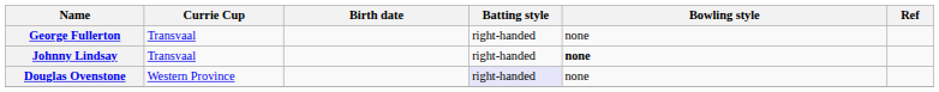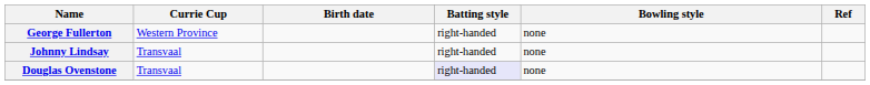 <table class="wikitable plainrowheaders" style="font-size:95%; width:90%;">
 <tr>
 <th scope="col" width="15%">Name</th>
 <th scope="col" width="15%">Currie Cup</th>
 <th scope="col" width="20%">Birth date</th>
 <th scope="col" width="10%">Batting style</th>
 <th scope="col" width="35%">Bowling style</th>
 <th scope="col" width="5%">Ref</th>
 </tr>
 <tr>
 <th scope="row"><a href='#'>George Fullerton</a></th>
-<td><a href='#'>Transvaal</a></td>
+<td><a href='#'>Western Province</a></td>
 <td></td>
 <td>right-handed</td>
 <td>none</td>
 <td></td>
 </tr>
 <tr>
 <th scope="row"><a href='#'>Johnny Lindsay</a></th>
 <td><a href='#'>Transvaal</a></td>
 <td></td>
 <td>right-handed</td>
-<td><strong>none</strong></td>
+<td>none</td>
 <td></td>
 </tr>
 <tr>
 <th scope="row"><a href='#'>Douglas Ovenstone</a></th>
-<td><a href='#'>Western Province</a></td>
+<td><a href='#'>Transvaal</a></td>
 <td></td>
 <td style="background: lavender;">right-handed</td>
 <td>none</td>
 <td></td>
 </tr>
 <tr>
 </tr>
 </table>
